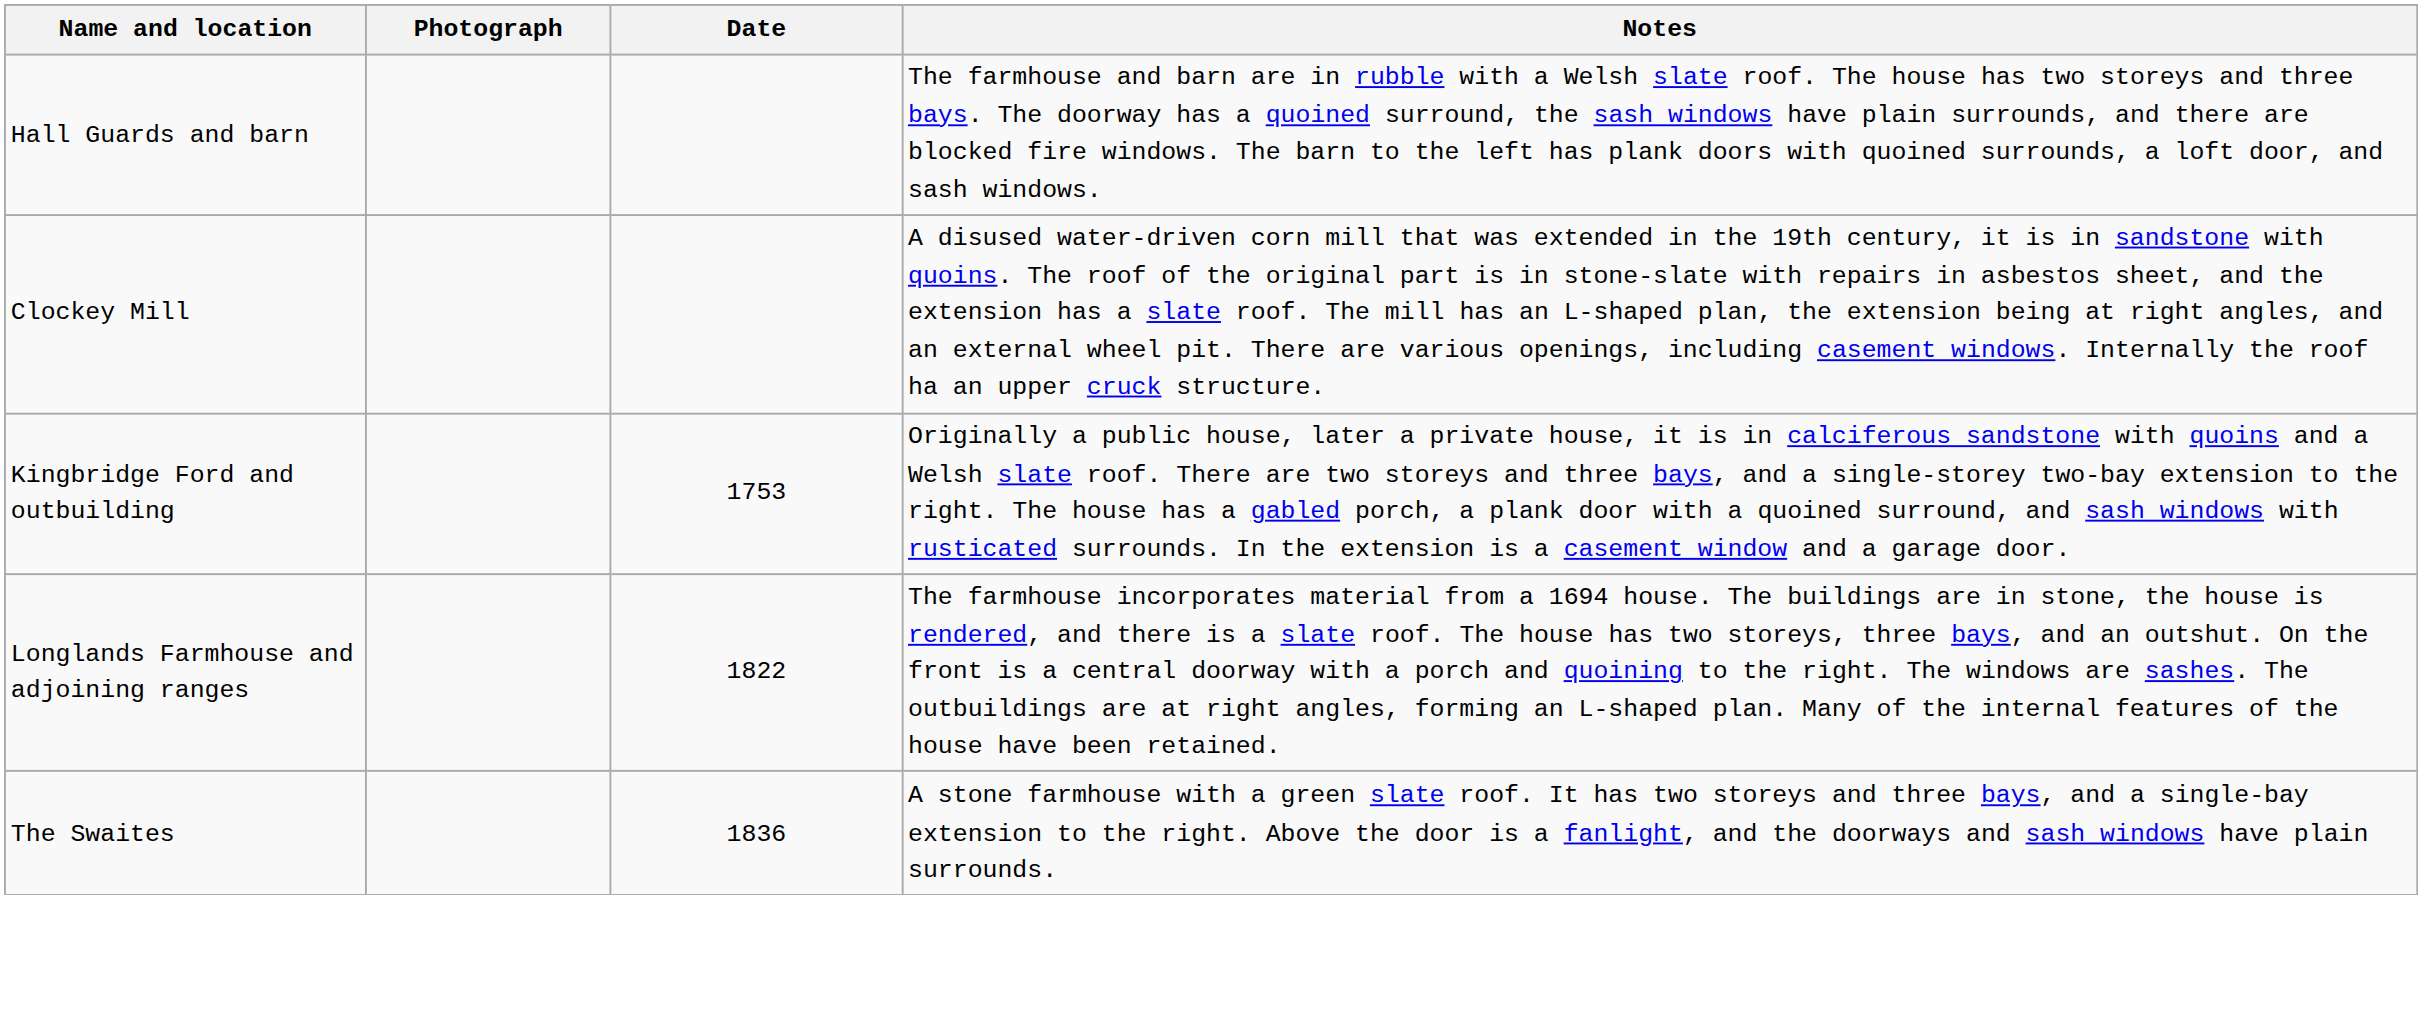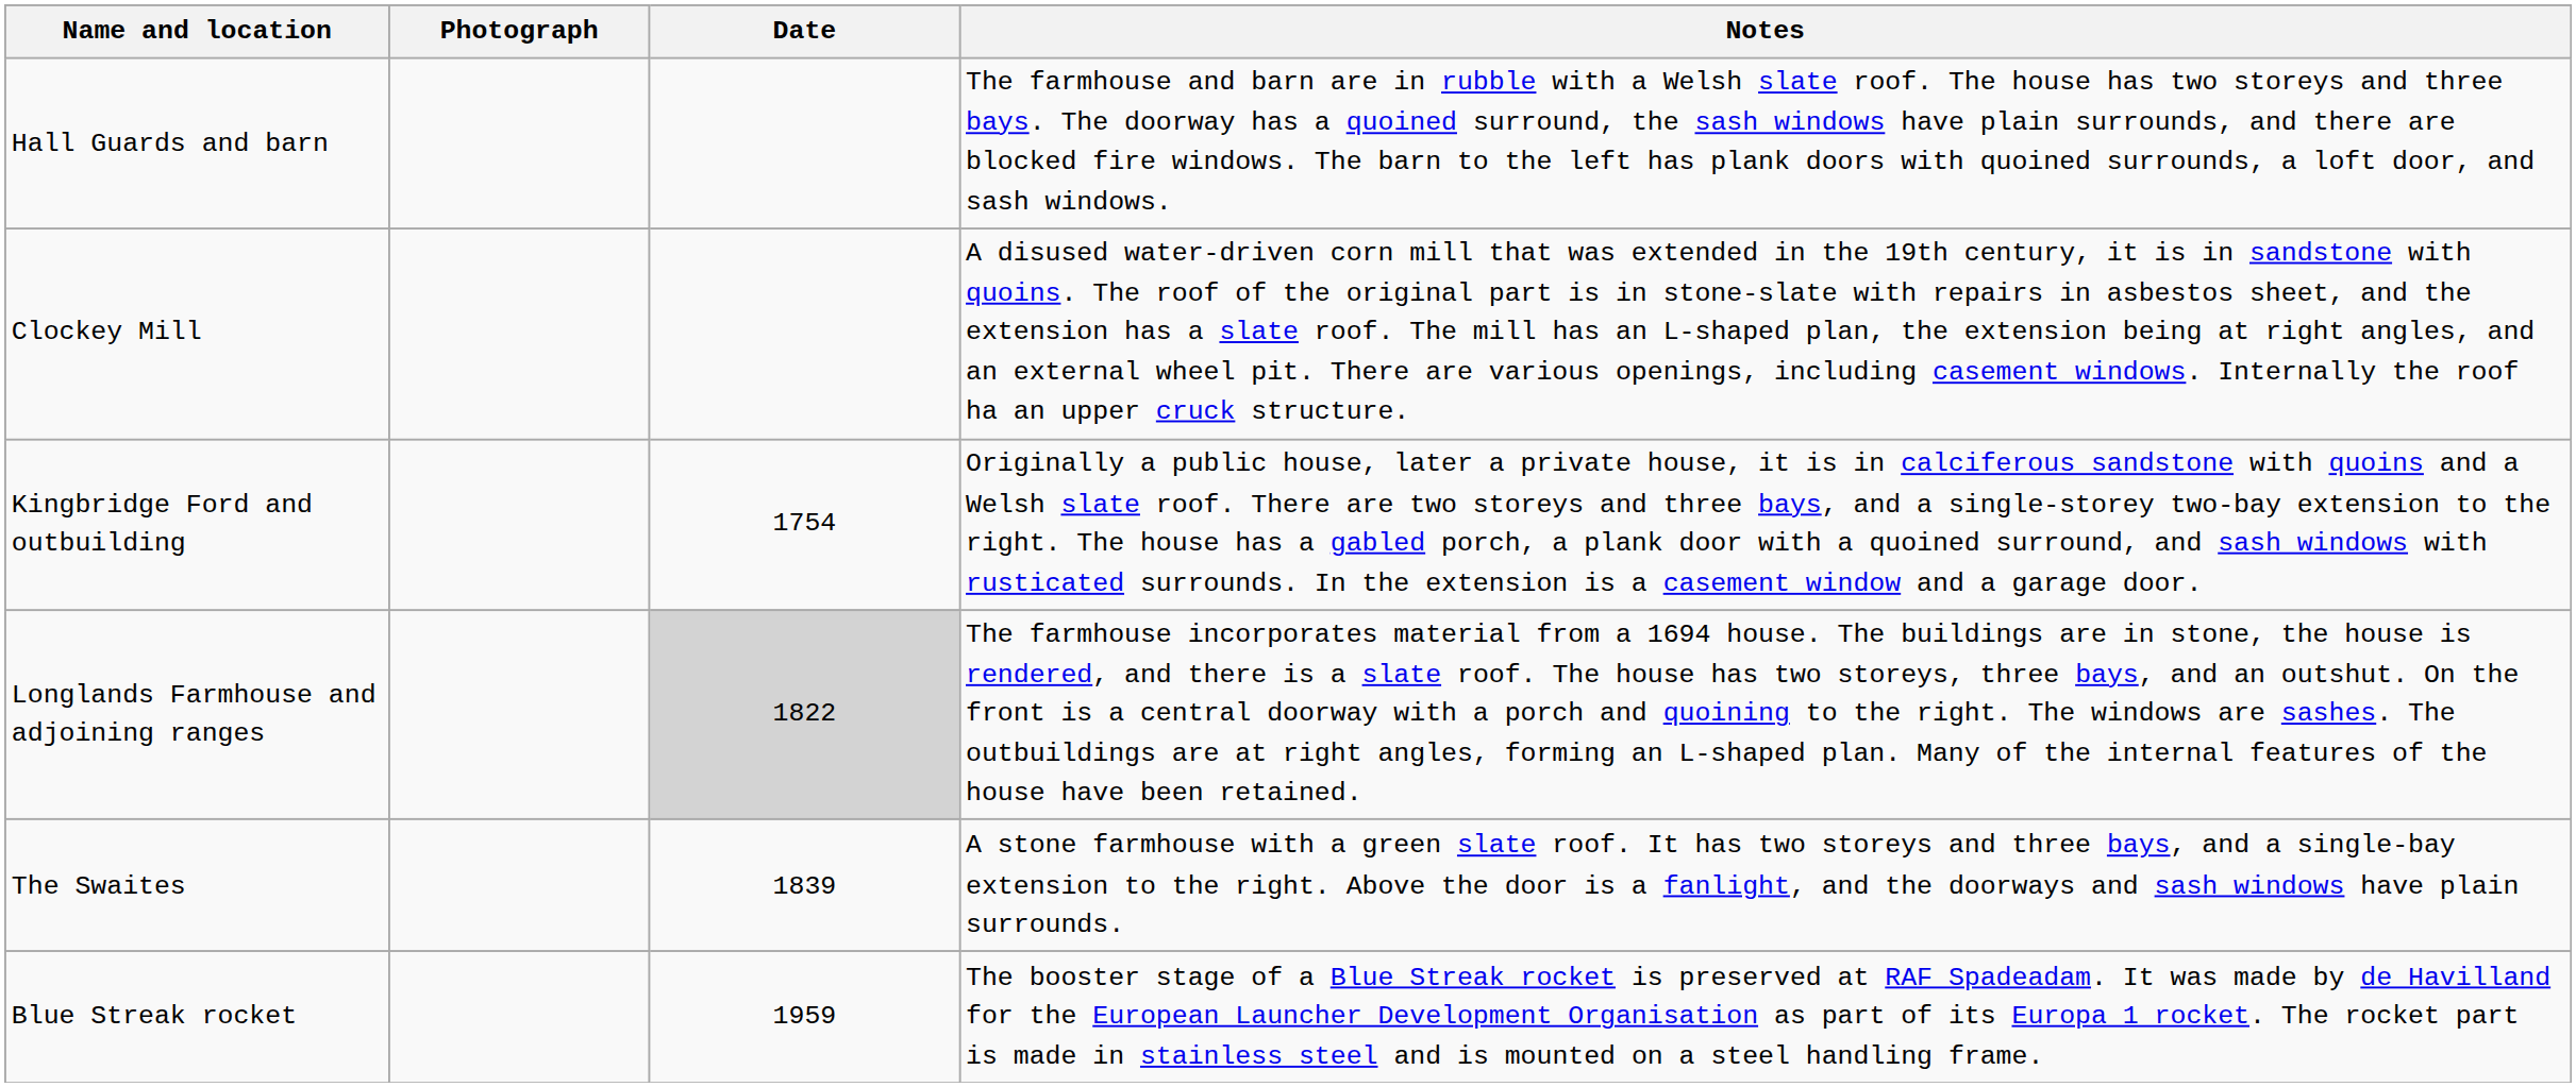 <table class="wikitable sortable plainrowheaders" style="width:100%;border:0px;text-align:left;line-height:150%;">
 <tr>
 <th scope="col"  style="width:150px">Name and location</th>
 <th scope="col"  style="width:100px" class="unsortable">Photograph</th>
 <th scope="col"  style="width:120px">Date</th>
 <th scope="col"  style="width:650px" class="unsortable">Notes</th>
 </tr>
 <tr>
 <td>Hall Guards and barn<br><small></small></td>
 <td></td>
 <td align="center"></td>
 <td>The farmhouse and barn are in <a href='#'>rubble</a> with a Welsh <a href='#'>slate</a> roof.  The house has two storeys and three <a href='#'>bays</a>.  The doorway has a <a href='#'>quoined</a> surround, the <a href='#'>sash windows</a> have plain surrounds, and there are blocked fire windows.  The barn to the left has plank doors with quoined surrounds, a loft door, and sash windows.</td>
 </tr>
 <tr>
 <td>Clockey Mill<br><small></small></td>
 <td></td>
 <td align="center"></td>
 <td>A disused water-driven corn mill that was extended in the 19th century, it is in <a href='#'>sandstone</a> with <a href='#'>quoins</a>.  The roof of the original part is in stone-slate with repairs in asbestos sheet, and the extension has a <a href='#'>slate</a> roof.  The mill has an L-shaped plan, the extension being at right angles, and an external wheel pit.  There are various openings, including <a href='#'>casement windows</a>.  Internally the roof ha an upper <a href='#'>cruck</a> structure.</td>
 </tr>
 <tr>
 <td>Kingbridge Ford and outbuilding<br><small></small></td>
 <td></td>
-<td align="center">1753</td>
+<td align="center">1754</td>
 <td>Originally a public house, later a private house, it is in <a href='#'>calciferous sandstone</a> with <a href='#'>quoins</a> and a Welsh <a href='#'>slate</a> roof.  There are two storeys and three <a href='#'>bays</a>, and a single-storey two-bay extension to the right.  The house has a <a href='#'>gabled</a> porch, a plank door with a quoined surround, and <a href='#'>sash windows</a> with <a href='#'>rusticated</a> surrounds.  In the extension is a <a href='#'>casement window</a> and a garage door.</td>
 </tr>
 <tr>
 <td>Longlands Farmhouse and adjoining ranges<br><small></small></td>
 <td></td>
-<td align="center">1822</td>
+<td align="center" style="background: lightgrey;">1822</td>
 <td>The farmhouse incorporates material from a 1694 house.  The buildings are in stone, the house is <a href='#'>rendered</a>, and there is a <a href='#'>slate</a> roof.  The house has two storeys, three <a href='#'>bays</a>, and an outshut.  On the front is a central doorway with a porch and <a href='#'>quoining</a> to the right.  The windows are <a href='#'>sashes</a>.  The outbuildings are at right angles, forming an L-shaped plan.  Many of the internal features of the house have been retained.</td>
 </tr>
 <tr>
 <td>The Swaites<br><small></small></td>
 <td></td>
-<td align="center">1836</td>
+<td align="center">1839</td>
 <td>A stone farmhouse with a green <a href='#'>slate</a> roof.  It has two storeys and three <a href='#'>bays</a>, and a single-bay extension to the right.  Above the door is a <a href='#'>fanlight</a>, and the doorways and <a href='#'>sash windows</a> have plain surrounds.</td>
+</tr>
+<tr>
+<td>Blue Streak rocket<br><small></small></td>
+<td></td>
+<td align="center">1959</td>
+<td>The booster stage of a <a href='#'>Blue Streak rocket</a> is preserved at <a href='#'>RAF Spadeadam</a>.  It was made by <a href='#'>de Havilland</a> for the <a href='#'>European Launcher Development Organisation</a> as part of its <a href='#'>Europa 1 rocket</a>.  The rocket part is made in <a href='#'>stainless steel</a> and is mounted on a steel handling frame.</td>
 </tr>
 <tr>
 </tr>
 </table>
